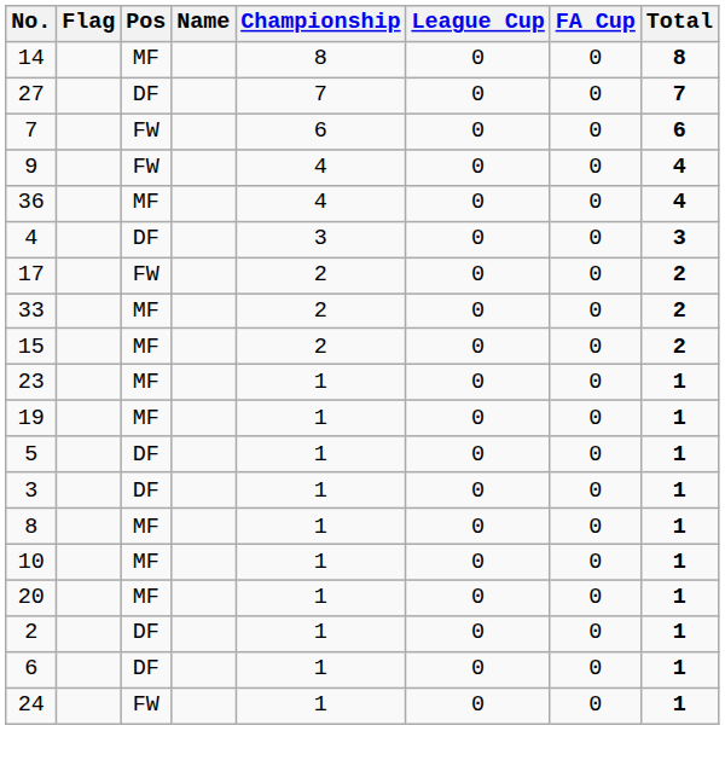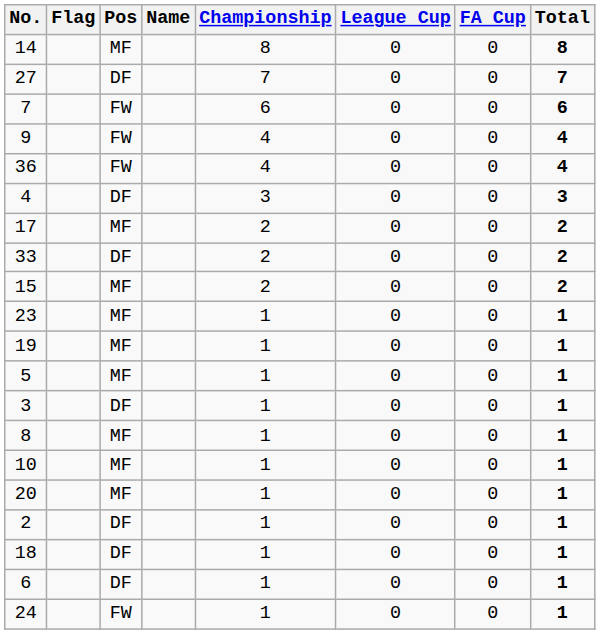 <table class="wikitable sortable" style="text-align:center; font-size:95%;">
 <tr>
 <th>No.</th>
 <th>Flag</th>
 <th>Pos</th>
 <th>Name</th>
 <th><a href='#'>Championship</a></th>
 <th><a href='#'>League Cup</a></th>
 <th><a href='#'>FA Cup</a></th>
 <th>Total</th>
 </tr>
 <tr>
 <td>14</td>
 <td></td>
 <td>MF</td>
 <td></td>
 <td>8</td>
 <td>0</td>
 <td>0</td>
 <td> <strong>8</strong></td>
 </tr>
 <tr>
 <td>27</td>
 <td></td>
 <td>DF</td>
 <td></td>
 <td>7</td>
 <td>0</td>
 <td>0</td>
 <td> <strong>7</strong></td>
 </tr>
 <tr>
 <td>7</td>
 <td></td>
 <td>FW</td>
 <td></td>
 <td>6</td>
 <td>0</td>
 <td>0</td>
 <td> <strong>6</strong></td>
 </tr>
 <tr>
 <td>9</td>
 <td></td>
 <td>FW</td>
 <td></td>
 <td>4</td>
 <td>0</td>
 <td>0</td>
 <td> <strong>4</strong></td>
 </tr>
 <tr>
 <td>36</td>
 <td></td>
-<td>MF</td>
+<td>FW</td>
 <td></td>
 <td>4</td>
 <td>0</td>
 <td>0</td>
 <td> <strong>4</strong></td>
 </tr>
 <tr>
 <td>4</td>
 <td></td>
 <td>DF</td>
 <td></td>
 <td>3</td>
 <td>0</td>
 <td>0</td>
 <td> <strong>3</strong></td>
 </tr>
 <tr>
 <td>17</td>
 <td></td>
-<td>FW</td>
+<td>MF</td>
 <td></td>
 <td>2</td>
 <td>0</td>
 <td>0</td>
 <td> <strong>2</strong></td>
 </tr>
 <tr>
 <td>33</td>
 <td></td>
-<td>MF</td>
+<td>DF</td>
 <td></td>
 <td>2</td>
 <td>0</td>
 <td>0</td>
 <td> <strong>2</strong></td>
 </tr>
 <tr>
 <td>15</td>
 <td></td>
 <td>MF</td>
 <td></td>
 <td>2</td>
 <td>0</td>
 <td>0</td>
 <td> <strong>2</strong></td>
 </tr>
 <tr>
 <td>23</td>
 <td></td>
 <td>MF</td>
 <td></td>
 <td>1</td>
 <td>0</td>
 <td>0</td>
 <td> <strong>1</strong></td>
 </tr>
 <tr>
 <td>19</td>
 <td></td>
 <td>MF</td>
 <td></td>
 <td>1</td>
 <td>0</td>
 <td>0</td>
 <td> <strong>1</strong></td>
 </tr>
 <tr>
 <td>5</td>
 <td></td>
-<td>DF</td>
+<td>MF</td>
 <td></td>
 <td>1</td>
 <td>0</td>
 <td>0</td>
 <td> <strong>1</strong></td>
 </tr>
 <tr>
 <td>3</td>
 <td></td>
 <td>DF</td>
 <td></td>
 <td>1</td>
 <td>0</td>
 <td>0</td>
 <td> <strong>1</strong></td>
 </tr>
 <tr>
 <td>8</td>
 <td></td>
 <td>MF</td>
 <td></td>
 <td>1</td>
 <td>0</td>
 <td>0</td>
 <td> <strong>1</strong></td>
 </tr>
 <tr>
 <td>10</td>
 <td></td>
 <td>MF</td>
 <td></td>
 <td>1</td>
 <td>0</td>
 <td>0</td>
 <td> <strong>1</strong></td>
 </tr>
 <tr>
 <td>20</td>
 <td></td>
 <td>MF</td>
 <td></td>
 <td>1</td>
 <td>0</td>
 <td>0</td>
 <td> <strong>1</strong></td>
 </tr>
 <tr>
 <td>2</td>
 <td></td>
 <td>DF</td>
 <td></td>
 <td>1</td>
 <td>0</td>
 <td>0</td>
 <td> <strong>1</strong></td>
 </tr>
 <tr>
+<td>18</td>
+<td></td>
+<td>DF</td>
+<td></td>
+<td>1</td>
+<td>0</td>
+<td>0</td>
+<td> <strong>1</strong></td>
+</tr>
+<tr>
 <td>6</td>
 <td></td>
 <td>DF</td>
 <td></td>
 <td>1</td>
 <td>0</td>
 <td>0</td>
 <td> <strong>1</strong></td>
 </tr>
 <tr>
 <td>24</td>
 <td></td>
 <td>FW</td>
 <td></td>
 <td>1</td>
 <td>0</td>
 <td>0</td>
 <td> <strong>1</strong></td>
 </tr>
 </table>
